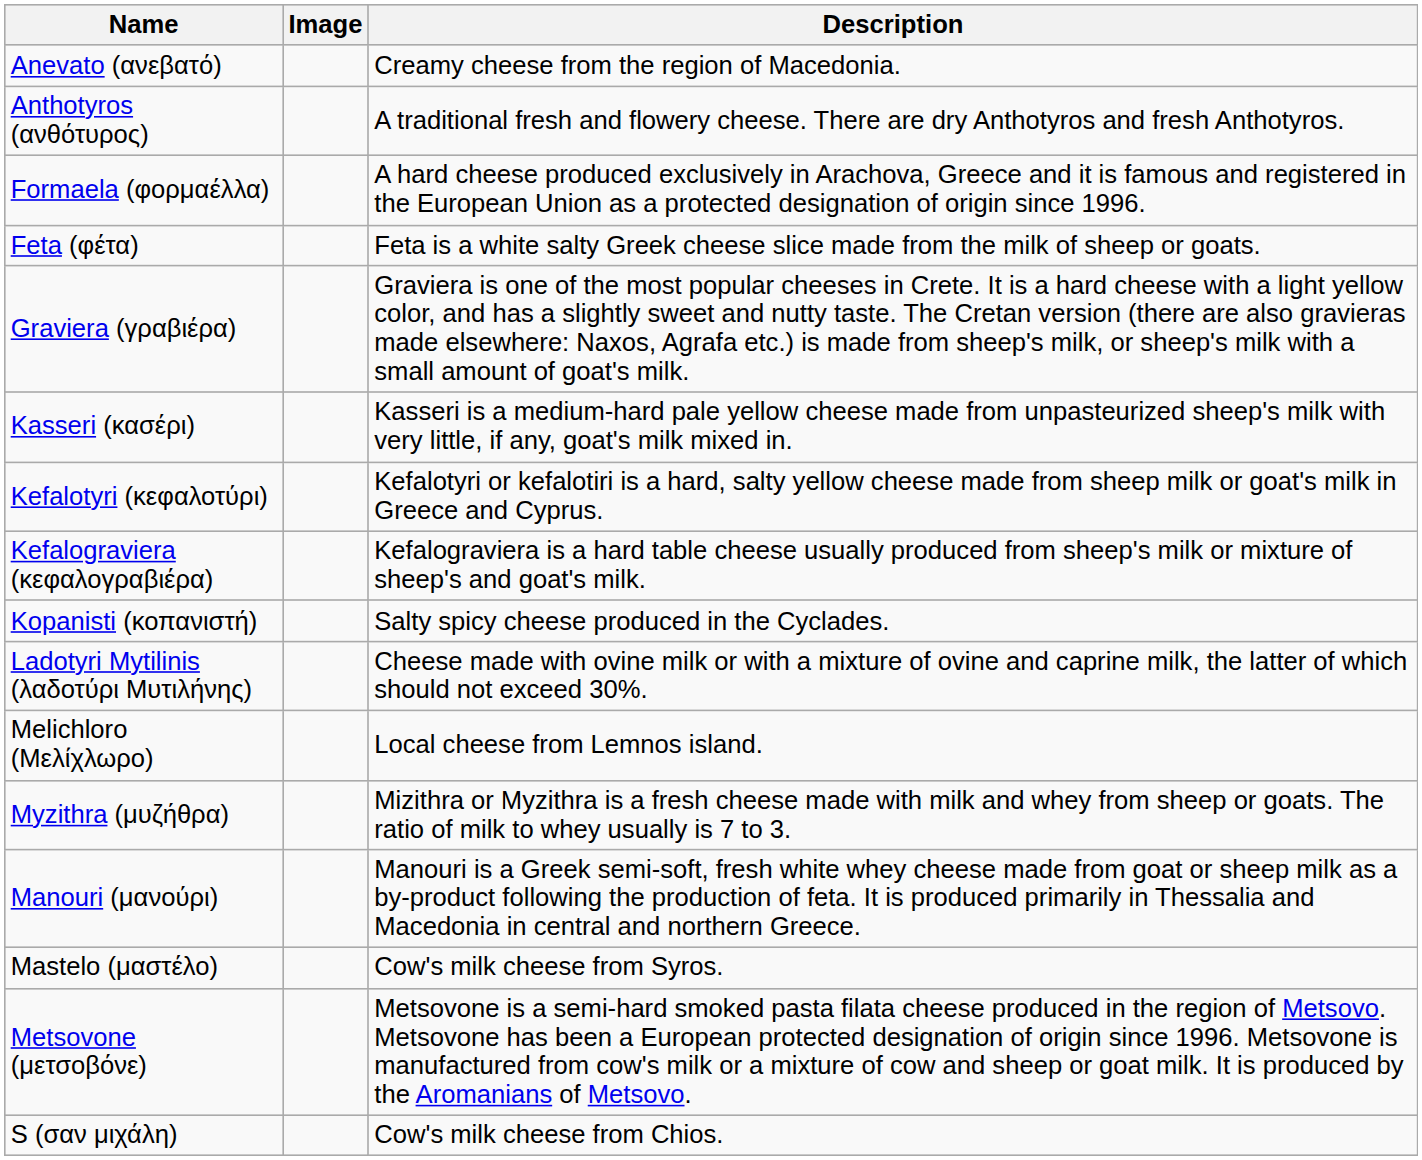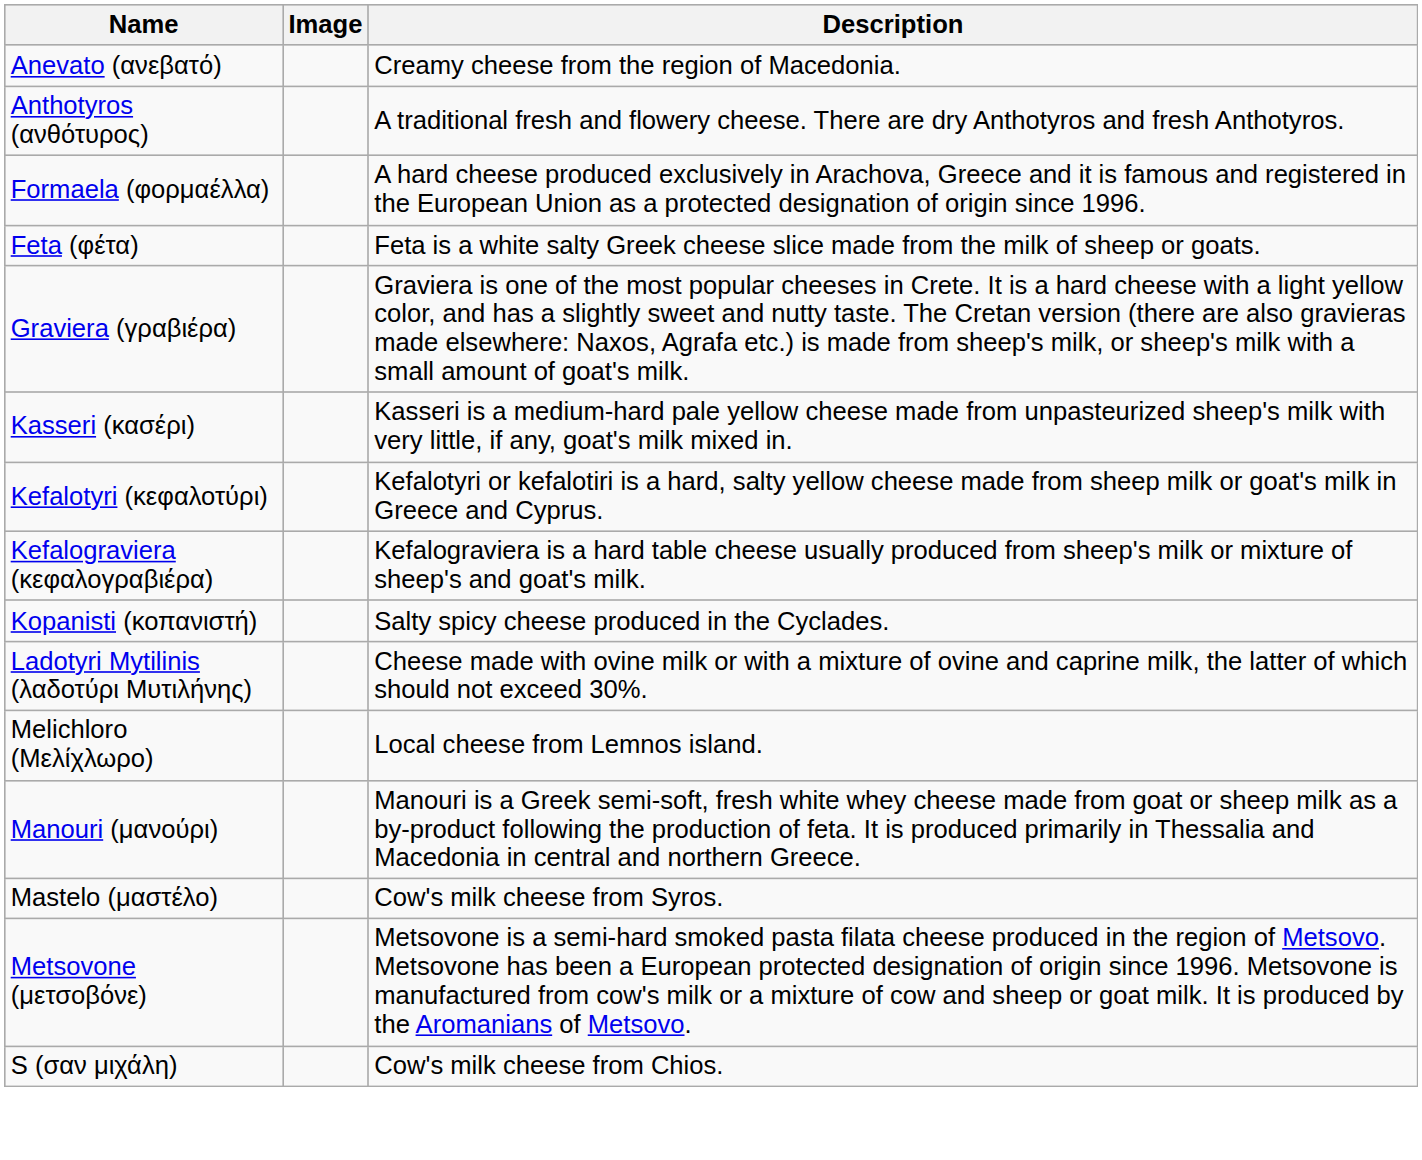 <table class="wikitable sortable sticky-header" width="100%">
 <tr>
 <th>Name</th>
 <th>Image</th>
 <th>Description</th>
 </tr>
 <tr>
 <td><a href='#'>Anevato</a> (ανεβατό)</td>
 <td></td>
 <td>Creamy cheese from the region of Macedonia.</td>
 </tr>
 <tr>
 <td><a href='#'>Anthotyros</a> (ανθότυρος)</td>
 <td></td>
 <td>A traditional fresh and flowery cheese. There are dry Anthotyros and fresh Anthotyros.</td>
 </tr>
 <tr>
 <td><a href='#'>Formaela</a> (φορμαέλλα)</td>
 <td></td>
 <td>A hard cheese produced exclusively in Arachova, Greece and it is famous and registered in the European Union as a protected designation of origin since 1996.</td>
 </tr>
 <tr>
 <td><a href='#'>Feta</a> (φέτα)</td>
 <td></td>
 <td>Feta is a white salty Greek cheese slice made from the milk of sheep or goats.</td>
 </tr>
 <tr>
 <td><a href='#'>Graviera</a> (γραβιέρα)</td>
 <td></td>
 <td>Graviera is one of the most popular cheeses in Crete. It is a hard cheese with a light yellow color, and has a slightly sweet and nutty taste. The Cretan version (there are also gravieras made elsewhere: Naxos, Agrafa etc.) is made from sheep's milk, or sheep's milk with a small amount of goat's milk.</td>
 </tr>
 <tr>
 <td><a href='#'>Kasseri</a> (κασέρι)</td>
 <td></td>
 <td>Kasseri is a medium-hard pale yellow cheese made from unpasteurized sheep's milk with very little, if any, goat's milk mixed in.</td>
 </tr>
 <tr>
 <td><a href='#'>Kefalotyri</a> (κεφαλοτύρι)</td>
 <td></td>
 <td>Kefalotyri or kefalotiri is a hard, salty yellow cheese made from sheep milk or goat's milk in Greece and Cyprus.</td>
 </tr>
 <tr>
 <td><a href='#'>Kefalograviera</a> (κεφαλογραβιέρα)</td>
 <td></td>
 <td>Kefalograviera is a hard table cheese usually produced from sheep's milk or mixture of sheep's and goat's milk.</td>
 </tr>
 <tr>
 <td><a href='#'>Kopanisti</a> (κοπανιστή)</td>
 <td></td>
 <td>Salty spicy cheese produced in the Cyclades.</td>
 </tr>
 <tr>
 <td><a href='#'>Ladotyri Mytilinis</a> (λαδοτύρι Μυτιλήνης)</td>
 <td></td>
 <td>Cheese made with ovine milk or with a mixture of ovine and caprine milk, the latter of which should not exceed 30%.</td>
 </tr>
 <tr>
 <td>Melichloro (Μελίχλωρο)</td>
 <td></td>
 <td>Local cheese from Lemnos island.</td>
 </tr>
 <tr>
-<td><a href='#'>Myzithra</a> (μυζήθρα)</td>
-<td></td>
-<td>Mizithra or Myzithra is a fresh cheese made with milk and whey from sheep or goats. The ratio of milk to whey usually is 7 to 3.</td>
-</tr>
-<tr>
 <td><a href='#'>Manouri</a> (μανούρι)</td>
 <td></td>
 <td>Manouri is a Greek semi-soft, fresh white whey cheese made from goat or sheep milk as a by-product following the production of feta. It is produced primarily in Thessalia and Macedonia in central and northern Greece.</td>
 </tr>
 <tr>
 <td>Mastelo (μαστέλο)</td>
 <td></td>
 <td>Cow's milk cheese from Syros.</td>
 </tr>
 <tr>
 <td><a href='#'>Metsovone</a> (μετσοβόνε)</td>
 <td></td>
 <td>Metsovone is a semi-hard smoked pasta filata cheese produced in the region of <a href='#'>Metsovo</a>. Metsovone has been a European protected designation of origin since 1996. Metsovone is manufactured from cow's milk or a mixture of cow and sheep or goat milk. It is produced by the <a href='#'>Aromanians</a> of <a href='#'>Metsovo</a>.</td>
 </tr>
 <tr>
 <td>S (σαν μιχάλη)</td>
 <td></td>
 <td>Cow's milk cheese from Chios.</td>
 </tr>
 </table>
